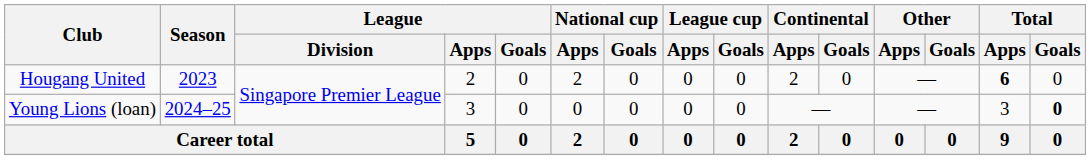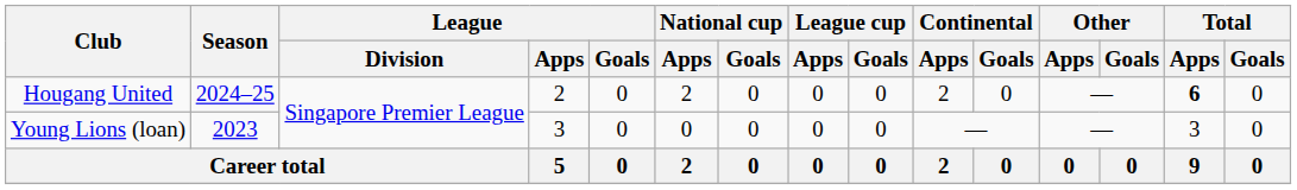 <table class="wikitable" style="text-align:center">
 <tr>
 <th rowspan="2">Club</th>
 <th rowspan="2">Season</th>
 <th colspan="3">League</th>
 <th colspan="2">National cup</th>
 <th colspan="2">League cup</th>
 <th colspan="2">Continental</th>
 <th colspan="2">Other</th>
 <th colspan="2">Total</th>
 </tr>
 <tr>
 <th>Division</th>
 <th>Apps</th>
 <th>Goals</th>
 <th>Apps</th>
 <th>Goals</th>
 <th>Apps</th>
 <th>Goals</th>
 <th>Apps</th>
 <th>Goals</th>
 <th>Apps</th>
 <th>Goals</th>
 <th>Apps</th>
 <th>Goals</th>
 </tr>
 <tr>
 <td rowspan="1"><a href='#'>Hougang United</a></td>
-<td><a href='#'>2023</a></td>
+<td><a href='#'>2024–25</a></td>
 <td rowspan="2"><a href='#'>Singapore Premier League</a></td>
 <td>2</td>
 <td>0</td>
 <td>2</td>
 <td>0</td>
 <td>0</td>
 <td>0</td>
 <td>2</td>
 <td>0</td>
 <td colspan="2">—</td>
 <td><strong>6</strong></td>
 <td>0</td>
 </tr>
 <tr>
 <td rowspan="1"><a href='#'>Young Lions</a> (loan)</td>
-<td><a href='#'>2024–25</a></td>
+<td><a href='#'>2023</a></td>
 <td>3</td>
 <td>0</td>
 <td>0</td>
 <td>0</td>
 <td>0</td>
 <td>0</td>
 <td colspan="2">—</td>
 <td colspan="2">—</td>
 <td>3</td>
-<td><strong>0</strong></td>
+<td>0</td>
 </tr>
 <tr>
 <th colspan="3">Career total</th>
 <th>5</th>
 <th>0</th>
 <th>2</th>
 <th>0</th>
 <th>0</th>
 <th>0</th>
 <th>2</th>
 <th>0</th>
 <th>0</th>
 <th>0</th>
 <th>9</th>
 <th>0</th>
 </tr>
 <tr>
 </tr>
 </table>
